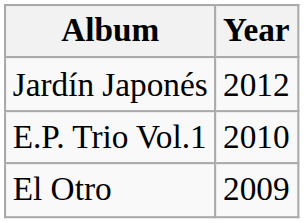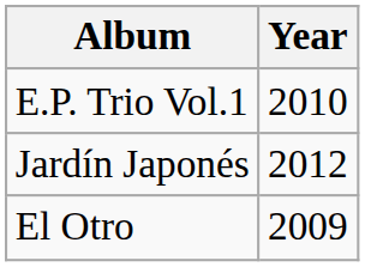 <table class="wikitable">
 <tr>
 <th>Album</th>
 <th>Year</th>
 </tr>
 <tr>
+<td>E.P. Trio Vol.1</td>
+<td>2010</td>
+</tr>
+<tr>
 <td>Jardín Japonés</td>
 <td>2012</td>
-</tr>
-<tr>
-<td>E.P. Trio Vol.1</td>
-<td>2010</td>
 </tr>
 <tr>
 <td>El Otro</td>
 <td>2009</td>
 </tr>
 </table>
